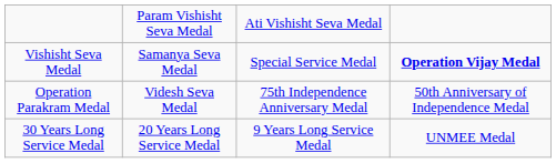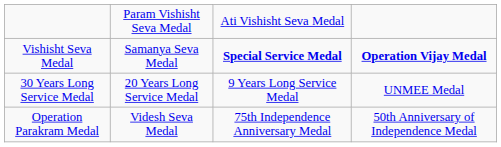 <table class="wikitable" style="margin:1em auto; text-align:center;">
 <tr>
 <td></td>
 <td><a href='#'>Param Vishisht Seva Medal</a></td>
 <td><a href='#'>Ati Vishisht Seva Medal</a></td>
 <td></td>
 </tr>
 <tr>
 <td><a href='#'>Vishisht Seva Medal</a></td>
 <td><a href='#'>Samanya Seva Medal</a></td>
-<td><a href='#'>Special Service Medal</a></td>
+<td><strong><a href='#'>Special Service Medal</a></strong></td>
 <td><strong><a href='#'>Operation Vijay Medal</a></strong></td>
+</tr>
+<tr>
+<td><a href='#'>30 Years Long Service Medal</a></td>
+<td><a href='#'>20 Years Long Service Medal</a></td>
+<td><a href='#'>9 Years Long Service Medal</a></td>
+<td><a href='#'>UNMEE Medal</a></td>
 </tr>
 <tr>
 <td><a href='#'>Operation Parakram Medal</a></td>
 <td><a href='#'>Videsh Seva Medal</a></td>
 <td><a href='#'>75th Independence Anniversary Medal</a></td>
 <td><a href='#'>50th Anniversary of Independence Medal</a></td>
 </tr>
-<tr>
-<td><a href='#'>30 Years Long Service Medal</a></td>
-<td><a href='#'>20 Years Long Service Medal</a></td>
-<td><a href='#'>9 Years Long Service Medal</a></td>
-<td><a href='#'>UNMEE Medal</a></td>
-</tr>
 </table>
